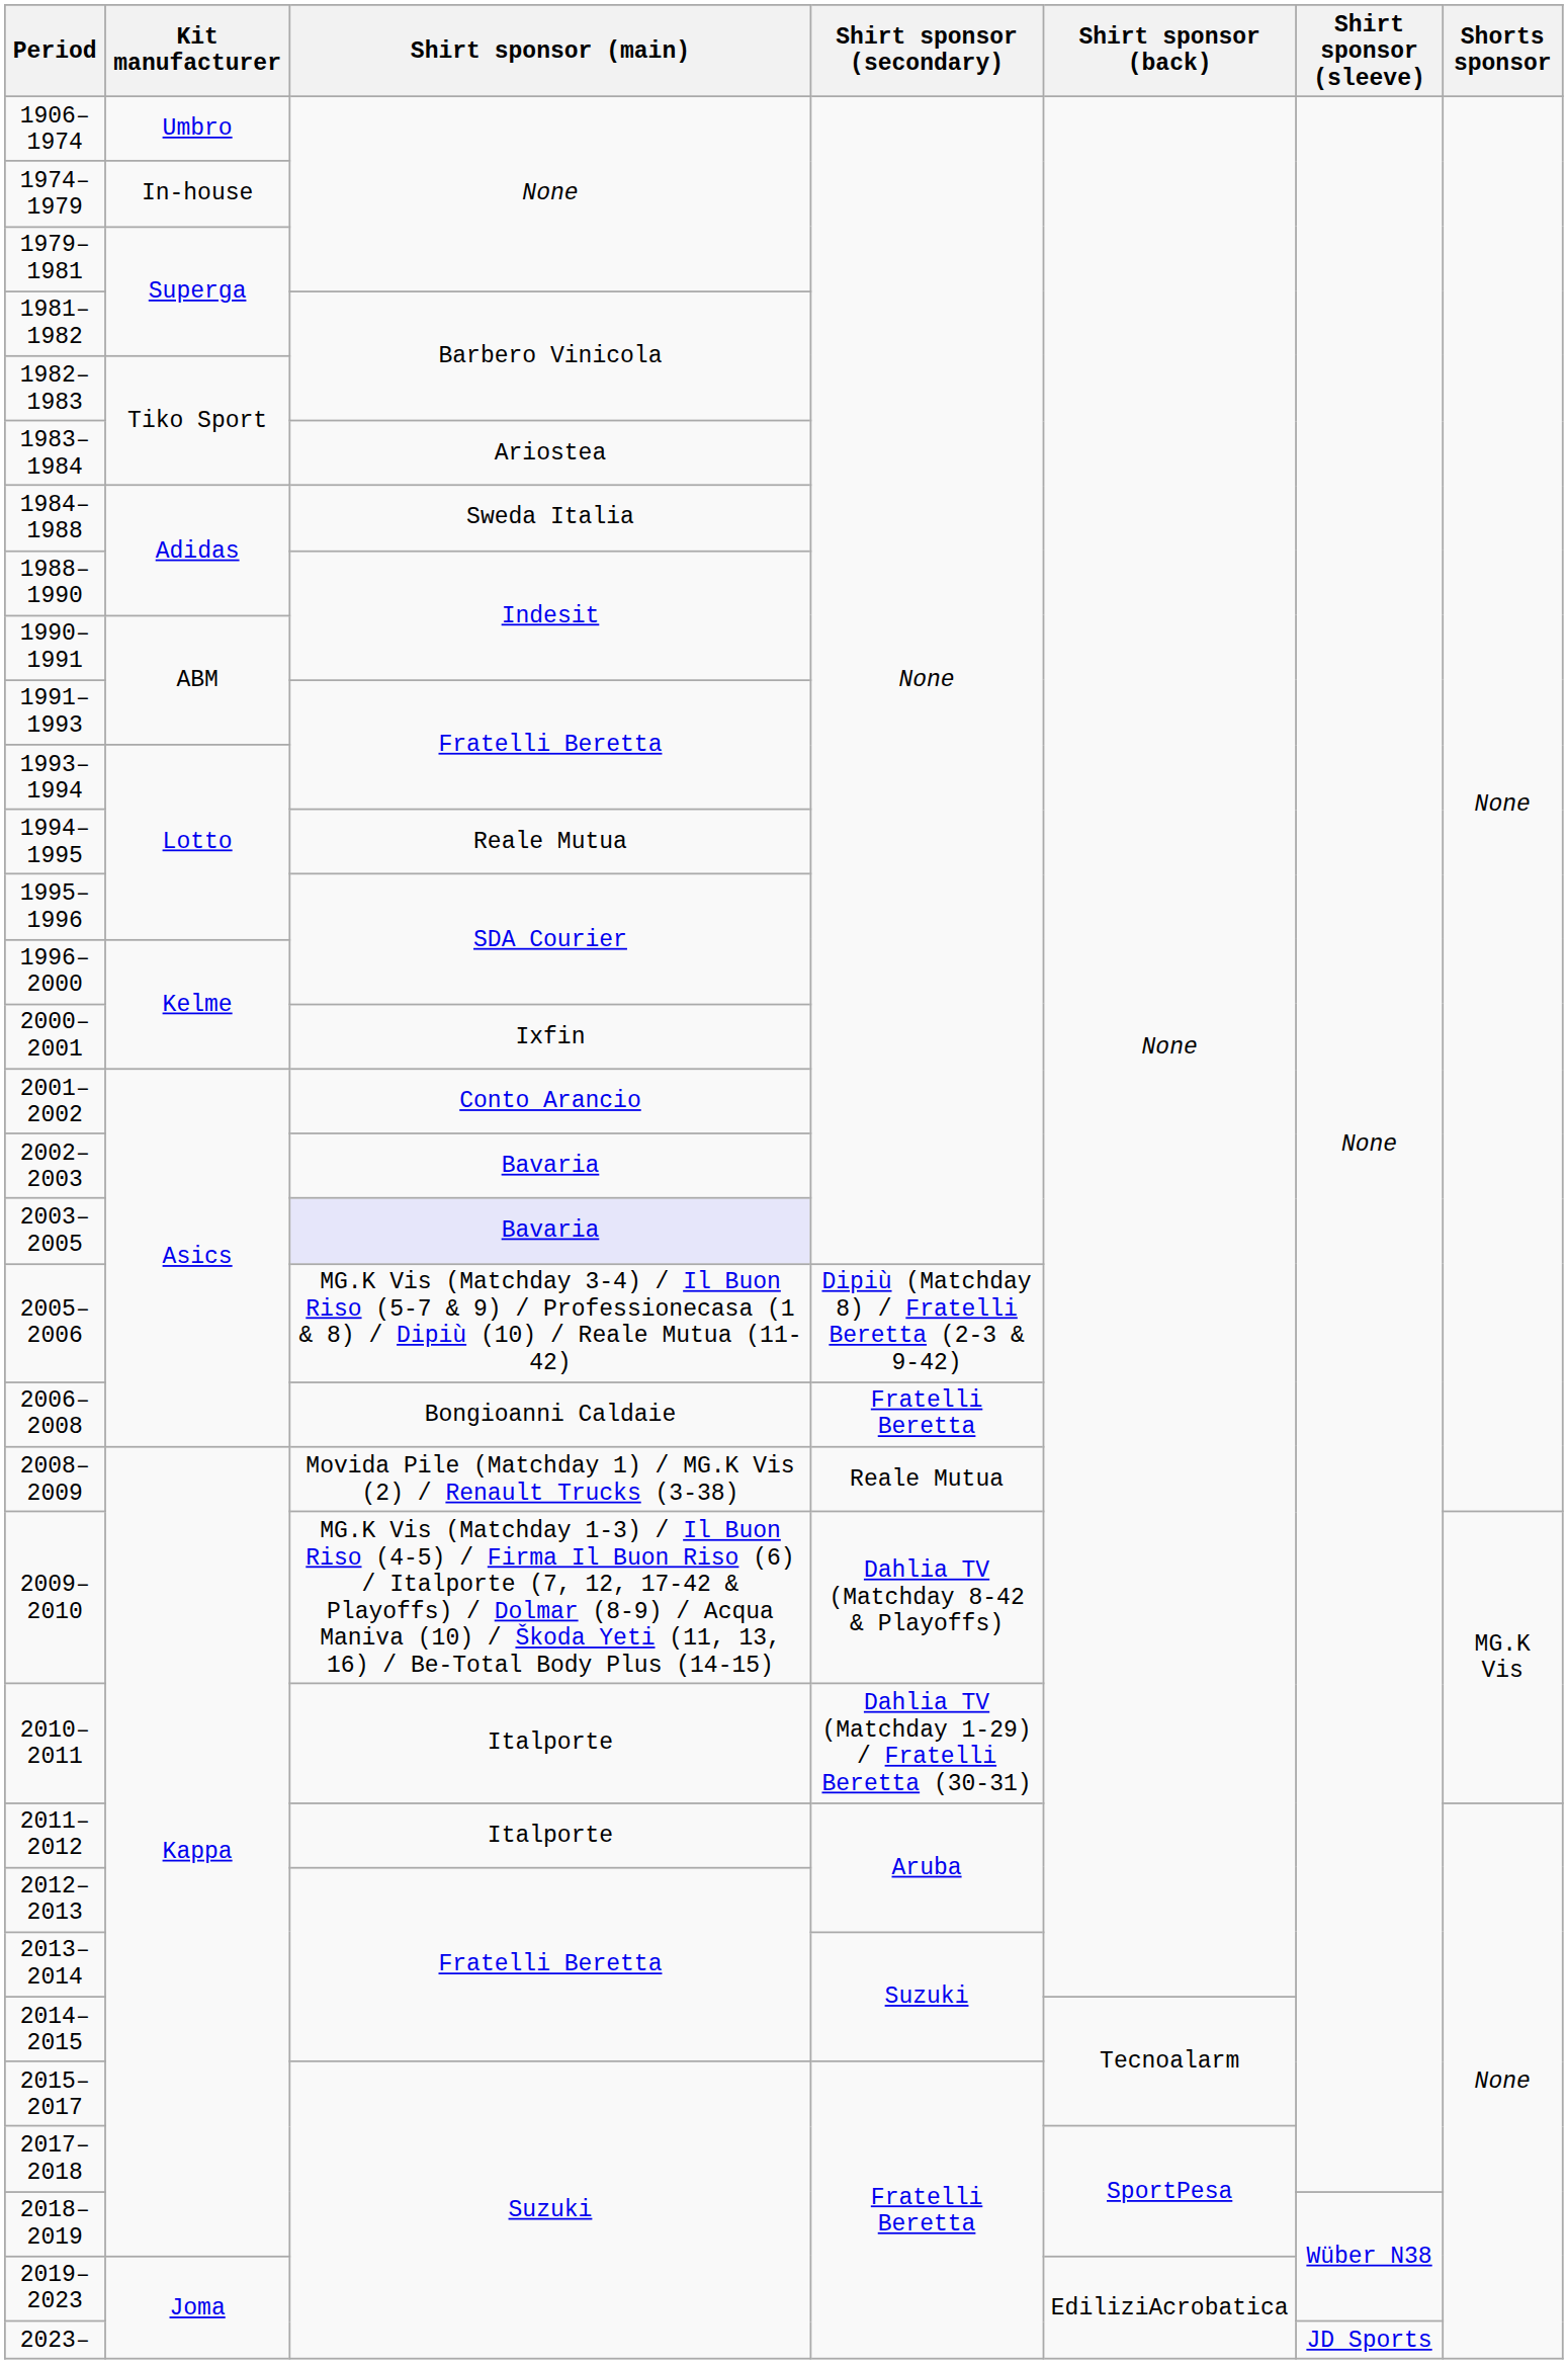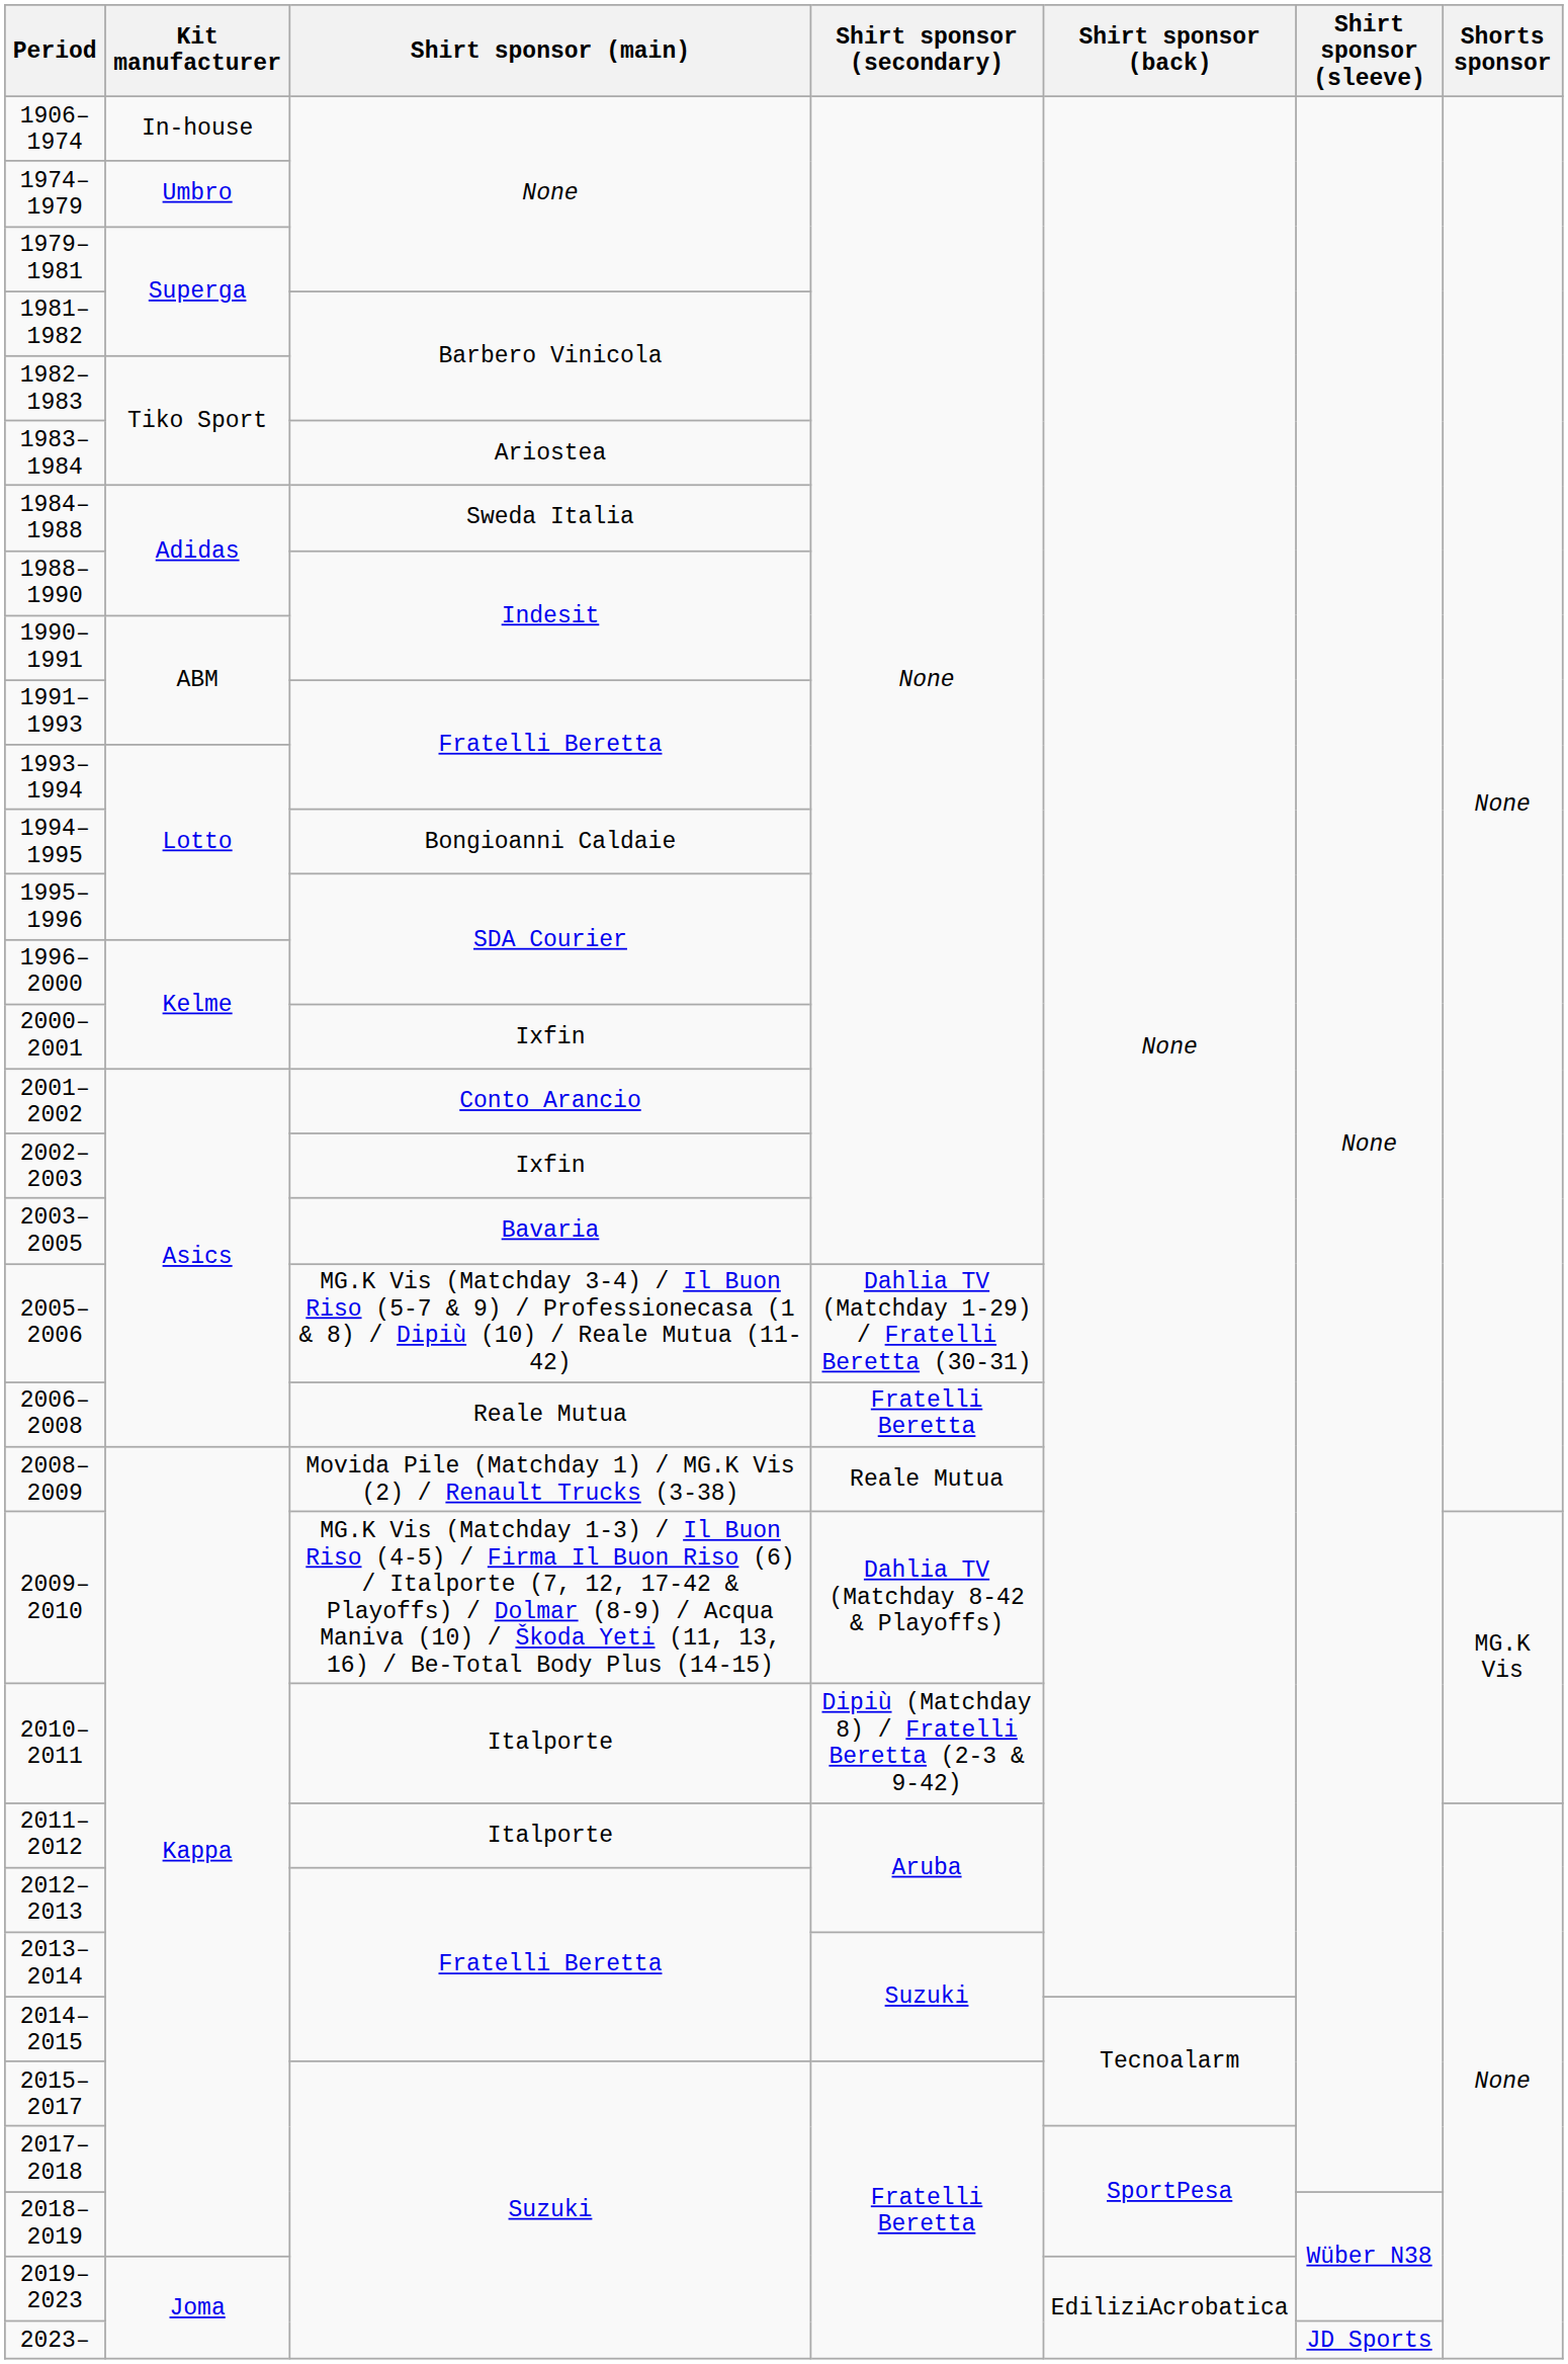 <table class="wikitable" style="text-align: center">
 <tr>
 <th>Period</th>
 <th>Kit manufacturer</th>
 <th>Shirt sponsor (main)</th>
 <th>Shirt sponsor (secondary)</th>
 <th>Shirt sponsor (back)</th>
 <th>Shirt sponsor (sleeve)</th>
 <th>Shorts sponsor</th>
 </tr>
 <tr>
 <td>1906–1974</td>
-<td><a href='#'>Umbro</a></td>
+<td>In-house</td>
 <td rowspan="3"><em>None</em></td>
 <td rowspan="18"><em>None</em></td>
 <td rowspan="26"><em>None</em></td>
 <td rowspan="29"><em>None</em></td>
 <td rowspan="21"><em>None</em></td>
 </tr>
 <tr>
 <td>1974–1979</td>
-<td>In-house</td>
+<td><a href='#'>Umbro</a></td>
 </tr>
 <tr>
 <td>1979–1981</td>
 <td rowspan="2"><a href='#'>Superga</a></td>
 </tr>
 <tr>
 <td>1981–1982</td>
 <td rowspan="2">Barbero Vinicola</td>
 </tr>
 <tr>
 <td>1982–1983</td>
 <td rowspan="2">Tiko Sport</td>
 </tr>
 <tr>
 <td>1983–1984</td>
 <td>Ariostea</td>
 </tr>
 <tr>
 <td>1984–1988</td>
 <td rowspan="2"><a href='#'>Adidas</a></td>
 <td>Sweda Italia</td>
 </tr>
 <tr>
 <td>1988–1990</td>
 <td rowspan="2"><a href='#'>Indesit</a></td>
 </tr>
 <tr>
 <td>1990–1991</td>
 <td rowspan="2">ABM</td>
 </tr>
 <tr>
 <td>1991–1993</td>
 <td rowspan="2"><a href='#'>Fratelli Beretta</a></td>
 </tr>
 <tr>
 <td>1993–1994</td>
 <td rowspan=3><a href='#'>Lotto</a></td>
 </tr>
 <tr>
 <td>1994–1995</td>
-<td>Reale Mutua</td>
+<td>Bongioanni Caldaie</td>
 </tr>
 <tr>
 <td>1995–1996</td>
 <td rowspan="2"><a href='#'>SDA Courier</a></td>
 </tr>
 <tr>
 <td>1996–2000</td>
 <td rowspan=2><a href='#'>Kelme</a></td>
 </tr>
 <tr>
 <td>2000–2001</td>
 <td>Ixfin</td>
 </tr>
 <tr>
 <td>2001–2002</td>
 <td rowspan="5"><a href='#'>Asics</a></td>
 <td><a href='#'>Conto Arancio</a></td>
 </tr>
 <tr>
 <td>2002–2003</td>
-<td><a href='#'>Bavaria</a></td>
+<td>Ixfin</td>
 </tr>
 <tr>
 <td>2003–2005</td>
-<td style="background: lavender;"><a href='#'>Bavaria</a></td>
+<td><a href='#'>Bavaria</a></td>
 </tr>
 <tr>
 <td>2005–2006</td>
 <td>MG.K Vis (Matchday 3-4) / <a href='#'>Il Buon Riso</a> (5-7 & 9) / Professionecasa (1 & 8) / <a href='#'>Dipiù</a> (10) / Reale Mutua (11-42)</td>
-<td><a href='#'>Dipiù</a> (Matchday 8) /  <a href='#'>Fratelli Beretta</a> (2-3 & 9-42)</td>
+<td><a href='#'>Dahlia TV</a> (Matchday 1-29) / <a href='#'>Fratelli Beretta</a> (30-31)</td>
 </tr>
 <tr>
 <td>2006–2008</td>
-<td>Bongioanni Caldaie</td>
+<td>Reale Mutua</td>
 <td><a href='#'>Fratelli Beretta</a></td>
 </tr>
 <tr>
 <td>2008–2009</td>
 <td rowspan="10"><a href='#'>Kappa</a></td>
 <td>Movida Pile (Matchday 1) / MG.K Vis (2) / <a href='#'>Renault Trucks</a> (3-38)</td>
 <td>Reale Mutua</td>
 </tr>
 <tr>
 <td>2009–2010</td>
 <td>MG.K Vis (Matchday 1-3) / <a href='#'>Il Buon Riso</a> (4-5) / <a href='#'>Firma Il Buon Riso</a> (6) / Italporte (7, 12, 17-42 & Playoffs) / <a href='#'>Dolmar</a> (8-9) / Acqua Maniva (10) / <a href='#'>Škoda Yeti</a> (11, 13, 16) / Be-Total Body Plus (14-15)</td>
 <td><a href='#'>Dahlia TV</a> (Matchday 8-42 & Playoffs)</td>
 <td rowspan="2">MG.K Vis</td>
 </tr>
 <tr>
 <td>2010–2011</td>
 <td>Italporte</td>
-<td><a href='#'>Dahlia TV</a> (Matchday 1-29) / <a href='#'>Fratelli Beretta</a> (30-31)</td>
+<td><a href='#'>Dipiù</a> (Matchday 8) /  <a href='#'>Fratelli Beretta</a> (2-3 & 9-42)</td>
 </tr>
 <tr>
 <td>2011–2012</td>
 <td>Italporte</td>
 <td rowspan="2"><a href='#'>Aruba</a></td>
 <td rowspan="9"><em>None</em></td>
 </tr>
 <tr>
 <td>2012–2013</td>
 <td rowspan="3"><a href='#'>Fratelli Beretta</a></td>
 </tr>
 <tr>
 <td>2013–2014</td>
 <td rowspan="2"><a href='#'>Suzuki</a></td>
 </tr>
 <tr>
 <td>2014–2015</td>
 <td rowspan="2">Tecnoalarm</td>
 </tr>
 <tr>
 <td>2015–2017</td>
 <td rowspan="5"><a href='#'>Suzuki</a></td>
 <td rowspan="5"><a href='#'>Fratelli Beretta</a></td>
 </tr>
 <tr>
 <td>2017–2018</td>
 <td rowspan="2"><a href='#'>SportPesa</a></td>
 </tr>
 <tr>
 <td>2018–2019</td>
 <td rowspan="2"><a href='#'>Wüber N38</a></td>
 </tr>
 <tr>
 <td>2019–2023</td>
 <td rowspan="2"><a href='#'>Joma</a></td>
 <td rowspan="2">EdiliziAcrobatica</td>
 </tr>
 <tr>
 <td>2023–</td>
 <td><a href='#'>JD Sports</a></td>
 </tr>
 </table>
